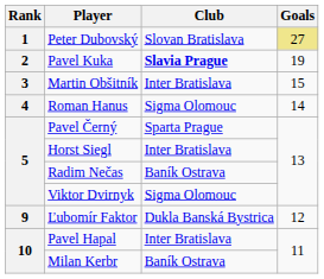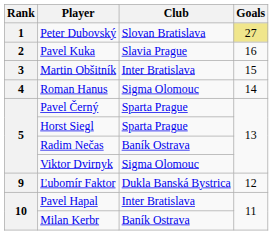 <table class="wikitable" style="text-align:center">
 <tr>
 <th>Rank</th>
 <th>Player</th>
 <th>Club</th>
 <th>Goals</th>
 </tr>
 <tr>
 <th>1</th>
 <td align="left"> <a href='#'>Peter Dubovský</a></td>
 <td align="left"><a href='#'>Slovan Bratislava</a></td>
 <td style="background: khaki;">27</td>
 </tr>
 <tr>
 <th>2</th>
 <td align="left"> <a href='#'>Pavel Kuka</a></td>
-<td align="left"><strong><a href='#'>Slavia Prague</a></strong></td>
-<td>19</td>
+<td align="left"><a href='#'>Slavia Prague</a></td>
+<td>16</td>
 </tr>
 <tr>
 <th>3</th>
 <td align="left"> <a href='#'>Martin Obšitník</a></td>
 <td align="left"><a href='#'>Inter Bratislava</a></td>
 <td>15</td>
 </tr>
 <tr>
 <th>4</th>
 <td align="left"> <a href='#'>Roman Hanus</a></td>
 <td align="left"><a href='#'>Sigma Olomouc</a></td>
 <td>14</td>
 </tr>
 <tr>
 <th rowspan="4">5</th>
 <td align="left"> <a href='#'>Pavel Černý</a></td>
 <td align="left"><a href='#'>Sparta Prague</a></td>
 <td rowspan="4">13</td>
 </tr>
 <tr>
 <td align="left"> <a href='#'>Horst Siegl</a></td>
-<td align="left"><a href='#'>Inter Bratislava</a></td>
+<td align="left"><a href='#'>Sparta Prague</a></td>
 </tr>
 <tr>
 <td align="left"> <a href='#'>Radim Nečas</a></td>
 <td align="left"><a href='#'>Baník Ostrava</a></td>
 </tr>
 <tr>
 <td align="left"> <a href='#'>Viktor Dvirnyk</a></td>
 <td align="left"><a href='#'>Sigma Olomouc</a></td>
 </tr>
 <tr>
 <th>9</th>
 <td align="left"> <a href='#'>Ľubomír Faktor</a></td>
 <td align="left"><a href='#'>Dukla Banská Bystrica</a></td>
 <td>12</td>
 </tr>
 <tr>
 <th rowspan="2">10</th>
 <td align="left"> <a href='#'>Pavel Hapal</a></td>
 <td align="left"><a href='#'>Inter Bratislava</a></td>
 <td rowspan="2">11</td>
 </tr>
 <tr>
 <td align="left"> <a href='#'>Milan Kerbr</a></td>
 <td align="left"><a href='#'>Baník Ostrava</a></td>
 </tr>
 </table>
